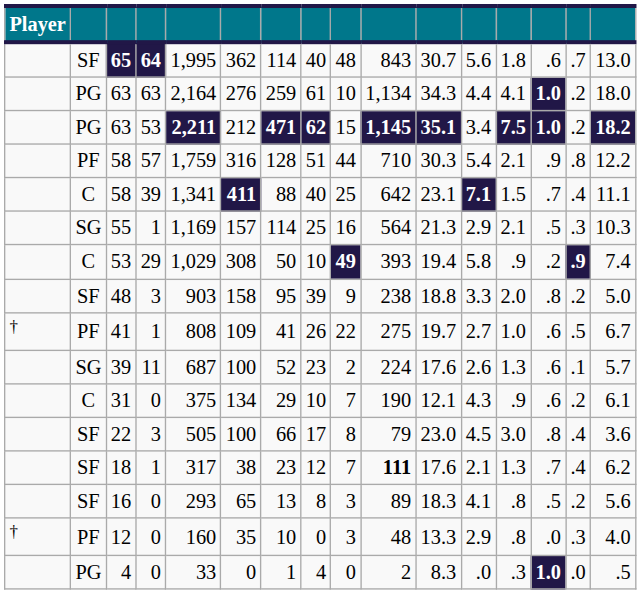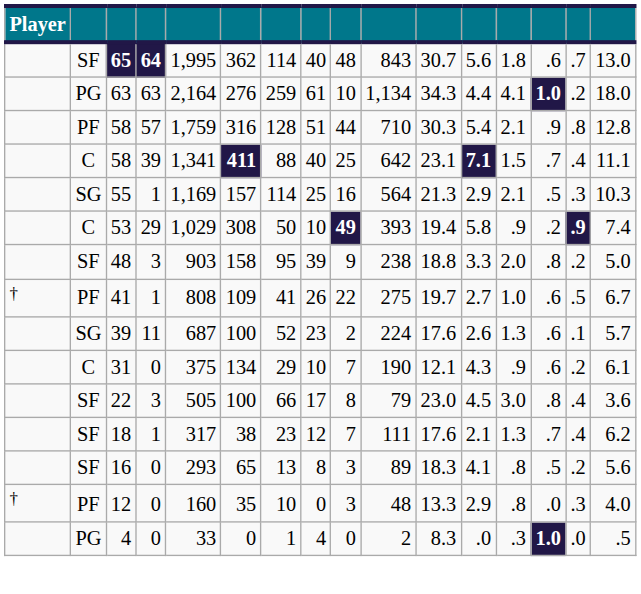 <table class="wikitable sortable" style="font-size: 95%; text-align:right;">
 <tr>
 <th style="background:#00778B; color:#FFFFFF; border-top:#211747 3px solid; border-bottom:#211747 3px solid;">Player</th>
 <th style="background:#00778B; color:#FFFFFF; border-top:#211747 3px solid; border-bottom:#211747 3px solid;"></th>
 <th style="background:#00778B; color:#FFFFFF; border-top:#211747 3px solid; border-bottom:#211747 3px solid;"></th>
 <th style="background:#00778B; color:#FFFFFF; border-top:#211747 3px solid; border-bottom:#211747 3px solid;"></th>
 <th style="background:#00778B; color:#FFFFFF; border-top:#211747 3px solid; border-bottom:#211747 3px solid;"></th>
 <th style="background:#00778B; color:#FFFFFF; border-top:#211747 3px solid; border-bottom:#211747 3px solid;"></th>
 <th style="background:#00778B; color:#FFFFFF; border-top:#211747 3px solid; border-bottom:#211747 3px solid;"></th>
 <th style="background:#00778B; color:#FFFFFF; border-top:#211747 3px solid; border-bottom:#211747 3px solid;"></th>
 <th style="background:#00778B; color:#FFFFFF; border-top:#211747 3px solid; border-bottom:#211747 3px solid;"></th>
 <th style="background:#00778B; color:#FFFFFF; border-top:#211747 3px solid; border-bottom:#211747 3px solid;"></th>
 <th style="background:#00778B; color:#FFFFFF; border-top:#211747 3px solid; border-bottom:#211747 3px solid;"></th>
 <th style="background:#00778B; color:#FFFFFF; border-top:#211747 3px solid; border-bottom:#211747 3px solid;"></th>
 <th style="background:#00778B; color:#FFFFFF; border-top:#211747 3px solid; border-bottom:#211747 3px solid;"></th>
 <th style="background:#00778B; color:#FFFFFF; border-top:#211747 3px solid; border-bottom:#211747 3px solid;"></th>
 <th style="background:#00778B; color:#FFFFFF; border-top:#211747 3px solid; border-bottom:#211747 3px solid;"></th>
 <th style="background:#00778B; color:#FFFFFF; border-top:#211747 3px solid; border-bottom:#211747 3px solid;"></th>
 </tr>
 <tr>
 <td style="text-align:left;"></td>
 <td style="text-align:center;">SF</td>
 <td style="background:#211747; color:#FFFFFF;"><strong>65</strong></td>
 <td style="background:#211747; color:#FFFFFF;"><strong>64</strong></td>
 <td>1,995</td>
 <td>362</td>
 <td>114</td>
 <td>40</td>
 <td>48</td>
 <td>843</td>
 <td>30.7</td>
 <td>5.6</td>
 <td>1.8</td>
 <td>.6</td>
 <td>.7</td>
 <td>13.0</td>
 </tr>
 <tr>
 <td style="text-align:left;"></td>
 <td style="text-align:center;">PG</td>
 <td>63</td>
 <td>63</td>
 <td>2,164</td>
 <td>276</td>
 <td>259</td>
 <td>61</td>
 <td>10</td>
 <td>1,134</td>
 <td>34.3</td>
 <td>4.4</td>
 <td>4.1</td>
 <td style="background:#211747; color:#FFFFFF;"><strong>1.0</strong></td>
 <td>.2</td>
 <td>18.0</td>
 </tr>
 <tr>
 <td style="text-align:left;"></td>
-<td style="text-align:center;">PG</td>
-<td>63</td>
-<td>53</td>
-<td style="background:#211747; color:#FFFFFF;"><strong>2,211</strong></td>
-<td>212</td>
-<td style="background:#211747; color:#FFFFFF;"><strong>471</strong></td>
-<td style="background:#211747; color:#FFFFFF;"><strong>62</strong></td>
-<td>15</td>
-<td style="background:#211747; color:#FFFFFF;"><strong>1,145</strong></td>
-<td style="background:#211747; color:#FFFFFF;"><strong>35.1</strong></td>
-<td>3.4</td>
-<td style="background:#211747; color:#FFFFFF;"><strong>7.5</strong></td>
-<td style="background:#211747; color:#FFFFFF;"><strong>1.0</strong></td>
-<td>.2</td>
-<td style="background:#211747; color:#FFFFFF;"><strong>18.2</strong></td>
-</tr>
-<tr>
-<td style="text-align:left;"></td>
 <td style="text-align:center;">PF</td>
 <td>58</td>
 <td>57</td>
 <td>1,759</td>
 <td>316</td>
 <td>128</td>
 <td>51</td>
 <td>44</td>
 <td>710</td>
 <td>30.3</td>
 <td>5.4</td>
 <td>2.1</td>
 <td>.9</td>
 <td>.8</td>
-<td>12.2</td>
+<td>12.8</td>
 </tr>
 <tr>
 <td style="text-align:left;"></td>
 <td style="text-align:center;">C</td>
 <td>58</td>
 <td>39</td>
 <td>1,341</td>
 <td style="background:#211747; color:#FFFFFF;"><strong>411</strong></td>
 <td>88</td>
 <td>40</td>
 <td>25</td>
 <td>642</td>
 <td>23.1</td>
 <td style="background:#211747; color:#FFFFFF;"><strong>7.1</strong></td>
 <td>1.5</td>
 <td>.7</td>
 <td>.4</td>
 <td>11.1</td>
 </tr>
 <tr>
 <td style="text-align:left;"></td>
 <td style="text-align:center;">SG</td>
 <td>55</td>
 <td>1</td>
 <td>1,169</td>
 <td>157</td>
 <td>114</td>
 <td>25</td>
 <td>16</td>
 <td>564</td>
 <td>21.3</td>
 <td>2.9</td>
 <td>2.1</td>
 <td>.5</td>
 <td>.3</td>
 <td>10.3</td>
 </tr>
 <tr>
 <td style="text-align:left;"></td>
 <td style="text-align:center;">C</td>
 <td>53</td>
 <td>29</td>
 <td>1,029</td>
 <td>308</td>
 <td>50</td>
 <td>10</td>
 <td style="background:#211747; color:#FFFFFF;"><strong>49</strong></td>
 <td>393</td>
 <td>19.4</td>
 <td>5.8</td>
 <td>.9</td>
 <td>.2</td>
 <td style="background:#211747; color:#FFFFFF;"><strong>.9</strong></td>
 <td>7.4</td>
 </tr>
 <tr>
 <td style="text-align:left;"></td>
 <td style="text-align:center;">SF</td>
 <td>48</td>
 <td>3</td>
 <td>903</td>
 <td>158</td>
 <td>95</td>
 <td>39</td>
 <td>9</td>
 <td>238</td>
 <td>18.8</td>
 <td>3.3</td>
 <td>2.0</td>
 <td>.8</td>
 <td>.2</td>
 <td>5.0</td>
 </tr>
 <tr>
 <td style="text-align:left;"><sup>†</sup></td>
 <td style="text-align:center;">PF</td>
 <td>41</td>
 <td>1</td>
 <td>808</td>
 <td>109</td>
 <td>41</td>
 <td>26</td>
 <td>22</td>
 <td>275</td>
 <td>19.7</td>
 <td>2.7</td>
 <td>1.0</td>
 <td>.6</td>
 <td>.5</td>
 <td>6.7</td>
 </tr>
 <tr>
 <td style="text-align:left;"></td>
 <td style="text-align:center;">SG</td>
 <td>39</td>
 <td>11</td>
 <td>687</td>
 <td>100</td>
 <td>52</td>
 <td>23</td>
 <td>2</td>
 <td>224</td>
 <td>17.6</td>
 <td>2.6</td>
 <td>1.3</td>
 <td>.6</td>
 <td>.1</td>
 <td>5.7</td>
 </tr>
 <tr>
 <td style="text-align:left;"></td>
 <td style="text-align:center;">C</td>
 <td>31</td>
 <td>0</td>
 <td>375</td>
 <td>134</td>
 <td>29</td>
 <td>10</td>
 <td>7</td>
 <td>190</td>
 <td>12.1</td>
 <td>4.3</td>
 <td>.9</td>
 <td>.6</td>
 <td>.2</td>
 <td>6.1</td>
 </tr>
 <tr>
 <td style="text-align:left;"></td>
 <td style="text-align:center;">SF</td>
 <td>22</td>
 <td>3</td>
 <td>505</td>
 <td>100</td>
 <td>66</td>
 <td>17</td>
 <td>8</td>
 <td>79</td>
 <td>23.0</td>
 <td>4.5</td>
 <td>3.0</td>
 <td>.8</td>
 <td>.4</td>
 <td>3.6</td>
 </tr>
 <tr>
 <td style="text-align:left;"></td>
 <td style="text-align:center;">SF</td>
 <td>18</td>
 <td>1</td>
 <td>317</td>
 <td>38</td>
 <td>23</td>
 <td>12</td>
 <td>7</td>
-<td><strong>111</strong></td>
+<td>111</td>
 <td>17.6</td>
 <td>2.1</td>
 <td>1.3</td>
 <td>.7</td>
 <td>.4</td>
 <td>6.2</td>
 </tr>
 <tr>
 <td style="text-align:left;"></td>
 <td style="text-align:center;">SF</td>
 <td>16</td>
 <td>0</td>
 <td>293</td>
 <td>65</td>
 <td>13</td>
 <td>8</td>
 <td>3</td>
 <td>89</td>
 <td>18.3</td>
 <td>4.1</td>
 <td>.8</td>
 <td>.5</td>
 <td>.2</td>
 <td>5.6</td>
 </tr>
 <tr>
 <td style="text-align:left;"><sup>†</sup></td>
 <td style="text-align:center;">PF</td>
 <td>12</td>
 <td>0</td>
 <td>160</td>
 <td>35</td>
 <td>10</td>
 <td>0</td>
 <td>3</td>
 <td>48</td>
 <td>13.3</td>
 <td>2.9</td>
 <td>.8</td>
 <td>.0</td>
 <td>.3</td>
 <td>4.0</td>
 </tr>
 <tr>
 <td style="text-align:left;"></td>
 <td style="text-align:center;">PG</td>
 <td>4</td>
 <td>0</td>
 <td>33</td>
 <td>0</td>
 <td>1</td>
 <td>4</td>
 <td>0</td>
 <td>2</td>
 <td>8.3</td>
 <td>.0</td>
 <td>.3</td>
 <td style="background:#211747; color:#FFFFFF;"><strong>1.0</strong></td>
 <td>.0</td>
 <td>.5</td>
 </tr>
 </table>
